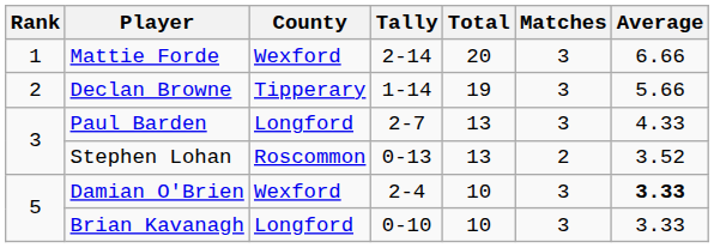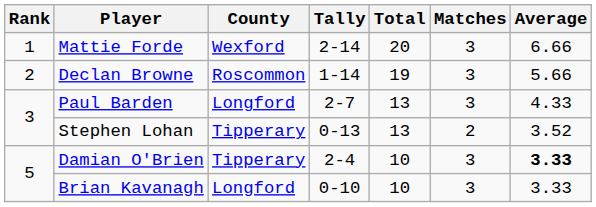 <table class="wikitable">
 <tr>
 <th>Rank</th>
 <th>Player</th>
 <th>County</th>
 <th>Tally</th>
 <th>Total</th>
 <th>Matches</th>
 <th>Average</th>
 </tr>
 <tr>
 <td rowspan=1 align=center>1</td>
 <td><a href='#'>Mattie Forde</a></td>
 <td><a href='#'>Wexford</a></td>
 <td align=center>2-14</td>
 <td align=center>20</td>
 <td align=center>3</td>
 <td align=center>6.66</td>
 </tr>
 <tr>
 <td rowspan=1 align=center>2</td>
 <td><a href='#'>Declan Browne</a></td>
-<td><a href='#'>Tipperary</a></td>
+<td><a href='#'>Roscommon</a></td>
 <td align=center>1-14</td>
 <td align=center>19</td>
 <td align=center>3</td>
 <td align=center>5.66</td>
 </tr>
 <tr>
 <td rowspan=2 align=center>3</td>
 <td><a href='#'>Paul Barden</a></td>
 <td><a href='#'>Longford</a></td>
 <td align=center>2-7</td>
 <td align=center>13</td>
 <td align=center>3</td>
 <td align=center>4.33</td>
 </tr>
 <tr>
 <td>Stephen Lohan</td>
-<td><a href='#'>Roscommon</a></td>
+<td><a href='#'>Tipperary</a></td>
 <td align=center>0-13</td>
 <td align=center>13</td>
 <td align=center>2</td>
 <td align=center>3.52</td>
 </tr>
 <tr>
 <td rowspan=2 align=center>5</td>
 <td><a href='#'>Damian O'Brien</a></td>
-<td><a href='#'>Wexford</a></td>
+<td><a href='#'>Tipperary</a></td>
 <td align=center>2-4</td>
 <td align=center>10</td>
 <td align=center>3</td>
 <td align=center><strong>3.33</strong></td>
 </tr>
 <tr>
 <td><a href='#'>Brian Kavanagh</a></td>
 <td><a href='#'>Longford</a></td>
 <td align=center>0-10</td>
 <td align=center>10</td>
 <td align=center>3</td>
 <td align=center>3.33</td>
 </tr>
 </table>
